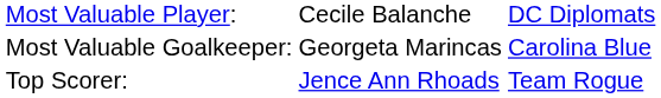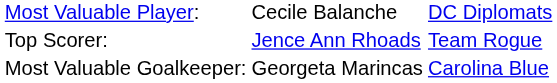 <table>
 <tr>
 <td><a href='#'>Most Valuable Player</a>:</td>
 <td>Cecile Balanche</td>
 <td><a href='#'>DC Diplomats</a></td>
 </tr>
 <tr>
+<td>Top Scorer:</td>
+<td><a href='#'>Jence Ann Rhoads</a></td>
+<td><a href='#'>Team Rogue</a></td>
+</tr>
+<tr>
 <td>Most Valuable Goalkeeper:</td>
 <td>Georgeta Marincas</td>
 <td><a href='#'>Carolina Blue</a></td>
 </tr>
-<tr>
-<td>Top Scorer:</td>
-<td><a href='#'>Jence Ann Rhoads</a></td>
-<td><a href='#'>Team Rogue</a></td>
-</tr>
 </table>
